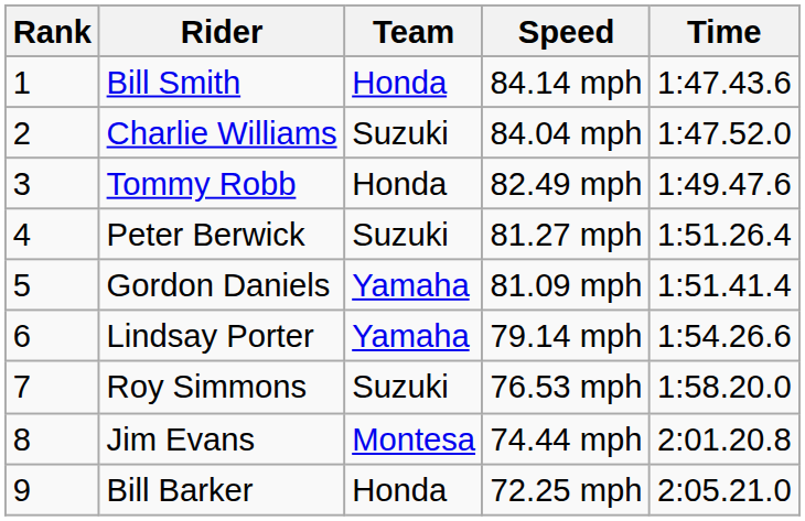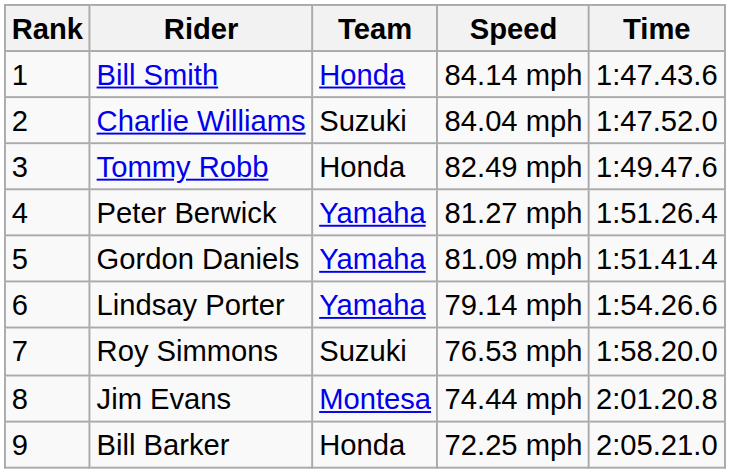 <table class="wikitable" style="font-size: 95%;">
 <tr style="background:#efefef;">
 <th>Rank</th>
 <th>Rider</th>
 <th>Team</th>
 <th>Speed</th>
 <th>Time</th>
 </tr>
 <tr>
 <td>1</td>
 <td> <a href='#'>Bill Smith</a></td>
 <td><a href='#'>Honda</a></td>
 <td>84.14 mph</td>
 <td>1:47.43.6</td>
 </tr>
 <tr>
 <td>2</td>
 <td> <a href='#'>Charlie Williams</a></td>
 <td>Suzuki</td>
 <td>84.04 mph</td>
 <td>1:47.52.0</td>
 </tr>
 <tr>
 <td>3</td>
 <td> <a href='#'>Tommy Robb</a></td>
 <td>Honda</td>
 <td>82.49 mph</td>
 <td>1:49.47.6</td>
 </tr>
 <tr>
 <td>4</td>
 <td> Peter Berwick</td>
-<td>Suzuki</td>
+<td><a href='#'>Yamaha</a></td>
 <td>81.27 mph</td>
 <td>1:51.26.4</td>
 </tr>
 <tr>
 <td>5</td>
 <td> Gordon Daniels</td>
 <td><a href='#'>Yamaha</a></td>
 <td>81.09 mph</td>
 <td>1:51.41.4</td>
 </tr>
 <tr>
 <td>6</td>
 <td> Lindsay Porter</td>
 <td><a href='#'>Yamaha</a></td>
 <td>79.14 mph</td>
 <td>1:54.26.6</td>
 </tr>
 <tr>
 <td>7</td>
 <td> Roy Simmons</td>
 <td>Suzuki</td>
 <td>76.53 mph</td>
 <td>1:58.20.0</td>
 </tr>
 <tr>
 <td>8</td>
 <td> Jim Evans</td>
 <td><a href='#'>Montesa</a></td>
 <td>74.44 mph</td>
 <td>2:01.20.8</td>
 </tr>
 <tr>
 <td>9</td>
 <td> Bill Barker</td>
 <td>Honda</td>
 <td>72.25 mph</td>
 <td>2:05.21.0</td>
 </tr>
 </table>
